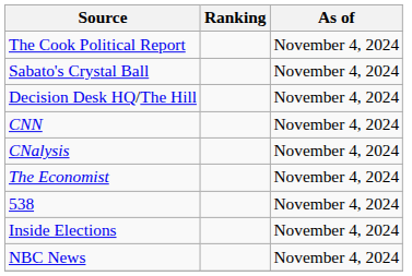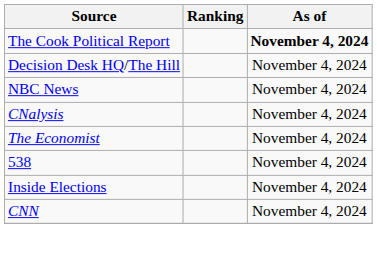 <table class="wikitable sortable" style="text-align:center">
 <tr>
 <th>Source</th>
 <th>Ranking</th>
 <th>As of</th>
 </tr>
 <tr>
 <td align=left><a href='#'>The Cook Political Report</a></td>
 <td></td>
-<td>November 4, 2024</td>
-</tr>
-<tr>
-<td align="left"><a href='#'>Sabato's Crystal Ball</a></td>
-<td></td>
-<td>November 4, 2024</td>
+<td><strong>November 4, 2024</strong></td>
 </tr>
 <tr>
 <td align="left"><a href='#'>Decision Desk HQ</a>/<a href='#'>The Hill</a></td>
 <td></td>
 <td>November 4, 2024</td>
 </tr>
 <tr>
-<td align="left"><em><a href='#'>CNN</a></em></td>
+<td align="left"><a href='#'>NBC News</a></td>
 <td></td>
 <td>November 4, 2024</td>
 </tr>
 <tr>
 <td align="left"><em><a href='#'>CNalysis</a></em></td>
 <td></td>
 <td>November 4, 2024</td>
 </tr>
 <tr>
 <td align="left"><em><a href='#'>The Economist</a></em></td>
 <td></td>
 <td>November 4, 2024</td>
 </tr>
 <tr>
 <td align="left"><a href='#'>538</a></td>
 <td></td>
 <td>November 4, 2024</td>
 </tr>
 <tr>
 <td align="left"><a href='#'>Inside Elections</a></td>
 <td></td>
 <td>November 4, 2024</td>
 </tr>
 <tr>
-<td align="left"><a href='#'>NBC News</a></td>
+<td align="left"><em><a href='#'>CNN</a></em></td>
 <td></td>
 <td>November 4, 2024</td>
 </tr>
 <tr>
 </tr>
 </table>
